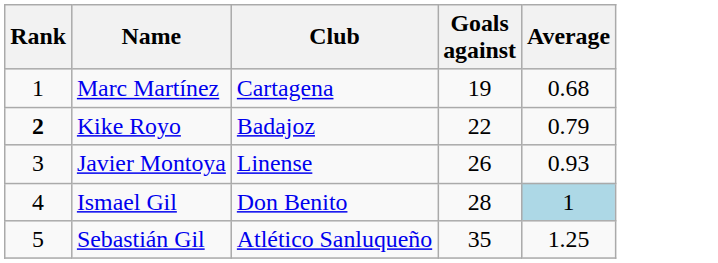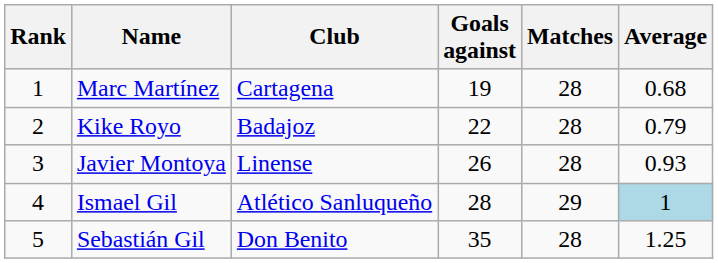 <table class="wikitable" style="text-align:center">
 <tr>
 <th>Rank</th>
 <th>Name</th>
 <th>Club</th>
 <th>Goals <br> against</th>
+<th>Matches</th>
 <th>Average</th>
 </tr>
 <tr>
 <td>1</td>
 <td align=left> <a href='#'>Marc Martínez</a></td>
 <td align=left><a href='#'>Cartagena</a></td>
 <td>19</td>
+<td>28</td>
 <td>0.68</td>
 </tr>
 <tr>
-<td><strong>2</strong></td>
+<td>2</td>
 <td align=left> <a href='#'>Kike Royo</a></td>
 <td align=left><a href='#'>Badajoz</a></td>
 <td>22</td>
+<td>28</td>
 <td>0.79</td>
 </tr>
 <tr>
 <td>3</td>
 <td align=left> <a href='#'>Javier Montoya</a></td>
 <td align=left><a href='#'>Linense</a></td>
 <td>26</td>
+<td>28</td>
 <td>0.93</td>
 </tr>
 <tr>
 <td>4</td>
 <td align=left> <a href='#'>Ismael Gil</a></td>
-<td align=left><a href='#'>Don Benito</a></td>
+<td align=left><a href='#'>Atlético Sanluqueño</a></td>
 <td>28</td>
+<td>29</td>
 <td style="background: lightblue;">1</td>
 </tr>
 <tr>
 <td>5</td>
 <td align=left> <a href='#'>Sebastián Gil</a></td>
-<td align=left><a href='#'>Atlético Sanluqueño</a></td>
+<td align=left><a href='#'>Don Benito</a></td>
 <td>35</td>
+<td>28</td>
 <td>1.25</td>
 </tr>
 </table>
